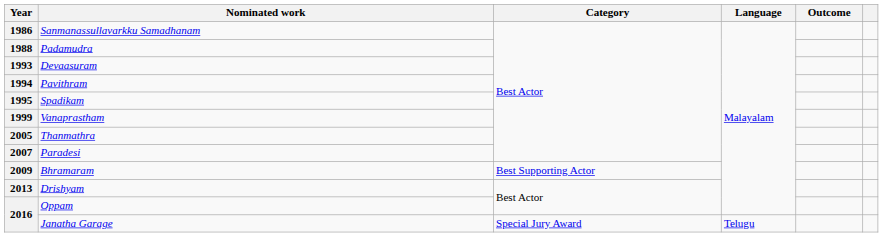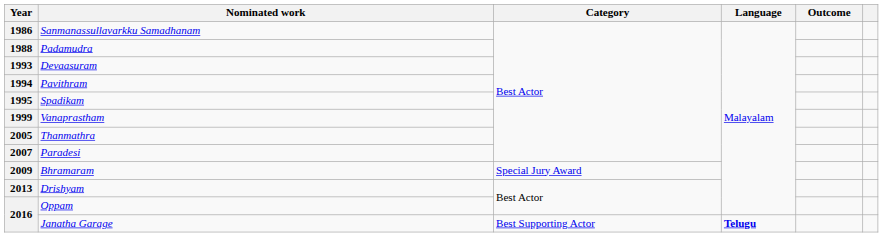 <table class="wikitable plainrowheaders" style="width:80%;">
 <tr>
 <th scope="col" style="width:1%;">Year</th>
 <th scope="col" style="width:30%;">Nominated work</th>
 <th scope="col" style="width:15%;">Category</th>
 <th scope="col" style="width:3%;">Language</th>
 <th scope="col" style="width:3%;">Outcome</th>
 <th scope="col" style="width:1%;"></th>
 </tr>
 <tr>
 <th scope="row">1986</th>
 <td><em><a href='#'>Sanmanassullavarkku Samadhanam</a></em></td>
 <td rowspan="8"><a href='#'>Best Actor</a></td>
 <td rowspan="11"><a href='#'>Malayalam</a></td>
 <td></td>
 <td style="text-align:center;"></td>
 </tr>
 <tr>
 <th scope="row">1988</th>
 <td><em><a href='#'>Padamudra</a></em></td>
 <td></td>
 <td style="text-align:center;"></td>
 </tr>
 <tr>
 <th scope="row">1993</th>
 <td><em><a href='#'>Devaasuram</a></em></td>
 <td></td>
 <td style="text-align:center;"></td>
 </tr>
 <tr>
 <th scope="row">1994</th>
 <td><em><a href='#'>Pavithram</a></em></td>
 <td></td>
 <td style="text-align:center;"></td>
 </tr>
 <tr>
 <th scope="row">1995</th>
 <td><em><a href='#'>Spadikam</a></em></td>
 <td></td>
 <td style="text-align:center;"></td>
 </tr>
 <tr>
 <th scope="row">1999</th>
 <td><em><a href='#'>Vanaprastham</a></em></td>
 <td></td>
 <td style="text-align:center;"></td>
 </tr>
 <tr>
 <th scope="row">2005</th>
 <td><em><a href='#'>Thanmathra</a></em></td>
 <td></td>
 <td style="text-align:center;"></td>
 </tr>
 <tr>
 <th scope="row">2007</th>
 <td><a href='#'><em>Paradesi</em></a></td>
 <td></td>
 <td style="text-align:center;"></td>
 </tr>
 <tr>
 <th scope="row">2009</th>
 <td><em><a href='#'>Bhramaram</a></em></td>
-<td><a href='#'>Best Supporting Actor</a></td>
+<td><a href='#'>Special Jury Award</a></td>
 <td></td>
 <td style="text-align:center;"></td>
 </tr>
 <tr>
 <th scope="row">2013</th>
 <td><em><a href='#'>Drishyam</a></em></td>
 <td rowspan="2">Best Actor</td>
 <td></td>
 <td style="text-align:center;"></td>
 </tr>
 <tr>
 <th scope="row" rowspan="2">2016</th>
 <td><em><a href='#'>Oppam</a></em></td>
 <td></td>
 <td style="text-align:center;"></td>
 </tr>
 <tr>
 <td><em><a href='#'>Janatha Garage</a></em></td>
-<td><a href='#'>Special Jury Award</a></td>
-<td><a href='#'>Telugu</a></td>
+<td><a href='#'>Best Supporting Actor</a></td>
+<td><strong><a href='#'>Telugu</a></strong></td>
 <td></td>
 <td style="text-align:center;"></td>
 </tr>
 </table>
